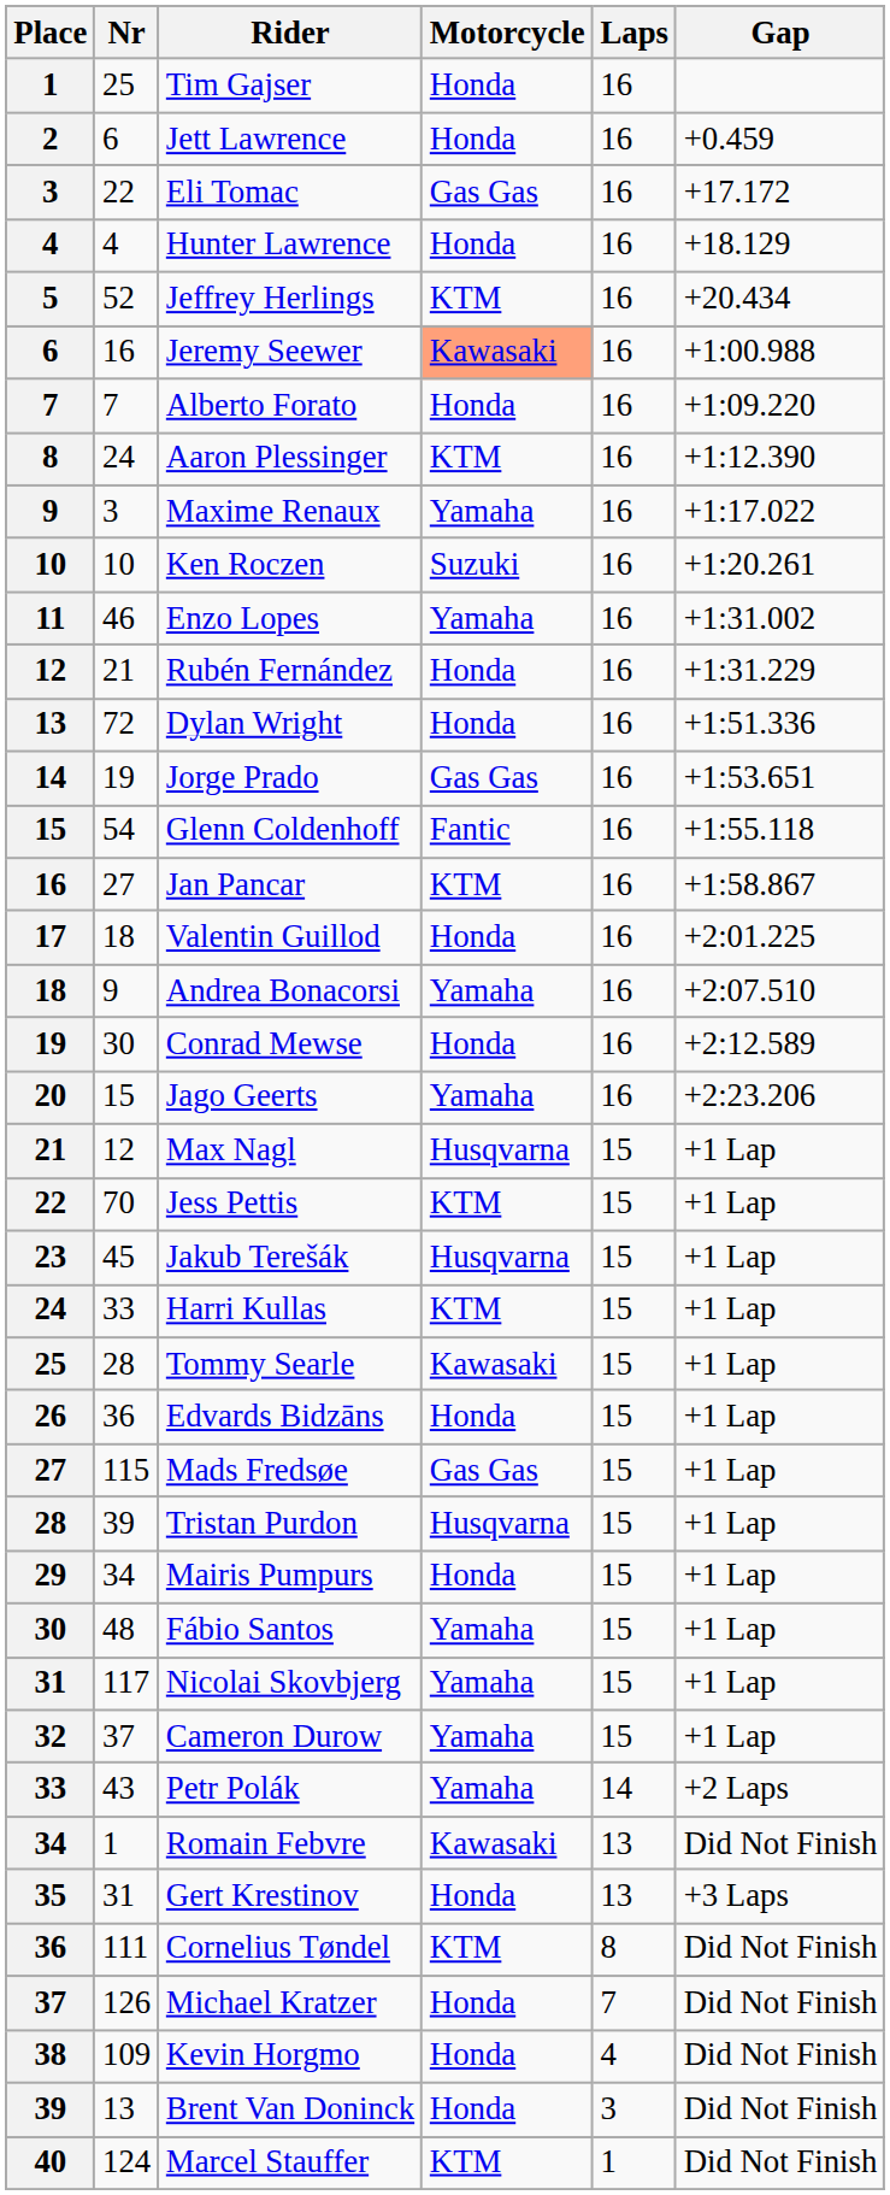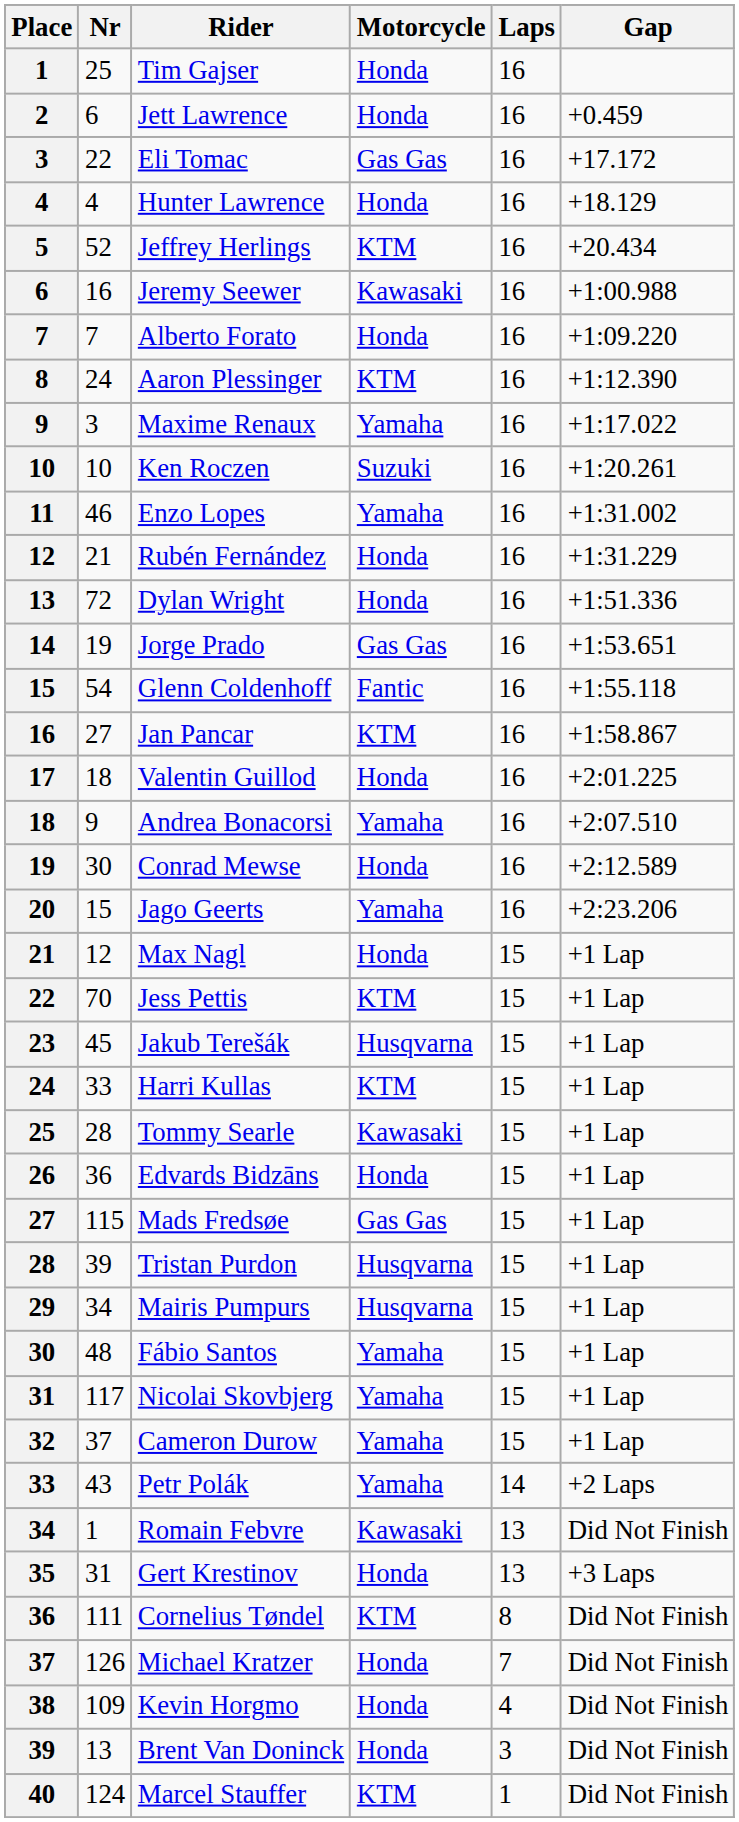 <table class="wikitable" style="font-size: 85%">
 <tr>
 <th>Place</th>
 <th>Nr</th>
 <th>Rider</th>
 <th>Motorcycle</th>
 <th>Laps</th>
 <th>Gap</th>
 </tr>
 <tr>
 <th>1</th>
 <td>25</td>
 <td> <a href='#'>Tim Gajser</a></td>
 <td><a href='#'>Honda</a></td>
 <td>16</td>
 <td></td>
 </tr>
 <tr>
 <th>2</th>
 <td>6</td>
 <td> <a href='#'>Jett Lawrence</a></td>
 <td><a href='#'>Honda</a></td>
 <td>16</td>
 <td>+0.459</td>
 </tr>
 <tr>
 <th>3</th>
 <td>22</td>
 <td> <a href='#'>Eli Tomac</a></td>
 <td><a href='#'>Gas Gas</a></td>
 <td>16</td>
 <td>+17.172</td>
 </tr>
 <tr>
 <th>4</th>
 <td>4</td>
 <td> <a href='#'>Hunter Lawrence</a></td>
 <td><a href='#'>Honda</a></td>
 <td>16</td>
 <td>+18.129</td>
 </tr>
 <tr>
 <th>5</th>
 <td>52</td>
 <td> <a href='#'>Jeffrey Herlings</a></td>
 <td><a href='#'>KTM</a></td>
 <td>16</td>
 <td>+20.434</td>
 </tr>
 <tr>
 <th>6</th>
 <td>16</td>
 <td> <a href='#'>Jeremy Seewer</a></td>
-<td style="background: lightsalmon;"><a href='#'>Kawasaki</a></td>
+<td><a href='#'>Kawasaki</a></td>
 <td>16</td>
 <td>+1:00.988</td>
 </tr>
 <tr>
 <th>7</th>
 <td>7</td>
 <td> <a href='#'>Alberto Forato</a></td>
 <td><a href='#'>Honda</a></td>
 <td>16</td>
 <td>+1:09.220</td>
 </tr>
 <tr>
 <th>8</th>
 <td>24</td>
 <td> <a href='#'>Aaron Plessinger</a></td>
 <td><a href='#'>KTM</a></td>
 <td>16</td>
 <td>+1:12.390</td>
 </tr>
 <tr>
 <th>9</th>
 <td>3</td>
 <td> <a href='#'>Maxime Renaux</a></td>
 <td><a href='#'>Yamaha</a></td>
 <td>16</td>
 <td>+1:17.022</td>
 </tr>
 <tr>
 <th>10</th>
 <td>10</td>
 <td> <a href='#'>Ken Roczen</a></td>
 <td><a href='#'>Suzuki</a></td>
 <td>16</td>
 <td>+1:20.261</td>
 </tr>
 <tr>
 <th>11</th>
 <td>46</td>
 <td> <a href='#'>Enzo Lopes</a></td>
 <td><a href='#'>Yamaha</a></td>
 <td>16</td>
 <td>+1:31.002</td>
 </tr>
 <tr>
 <th>12</th>
 <td>21</td>
 <td> <a href='#'>Rubén Fernández</a></td>
 <td><a href='#'>Honda</a></td>
 <td>16</td>
 <td>+1:31.229</td>
 </tr>
 <tr>
 <th>13</th>
 <td>72</td>
 <td> <a href='#'>Dylan Wright</a></td>
 <td><a href='#'>Honda</a></td>
 <td>16</td>
 <td>+1:51.336</td>
 </tr>
 <tr>
 <th>14</th>
 <td>19</td>
 <td> <a href='#'>Jorge Prado</a></td>
 <td><a href='#'>Gas Gas</a></td>
 <td>16</td>
 <td>+1:53.651</td>
 </tr>
 <tr>
 <th>15</th>
 <td>54</td>
 <td> <a href='#'>Glenn Coldenhoff</a></td>
 <td><a href='#'>Fantic</a></td>
 <td>16</td>
 <td>+1:55.118</td>
 </tr>
 <tr>
 <th>16</th>
 <td>27</td>
 <td> <a href='#'>Jan Pancar</a></td>
 <td><a href='#'>KTM</a></td>
 <td>16</td>
 <td>+1:58.867</td>
 </tr>
 <tr>
 <th>17</th>
 <td>18</td>
 <td> <a href='#'>Valentin Guillod</a></td>
 <td><a href='#'>Honda</a></td>
 <td>16</td>
 <td>+2:01.225</td>
 </tr>
 <tr>
 <th>18</th>
 <td>9</td>
 <td> <a href='#'>Andrea Bonacorsi</a></td>
 <td><a href='#'>Yamaha</a></td>
 <td>16</td>
 <td>+2:07.510</td>
 </tr>
 <tr>
 <th>19</th>
 <td>30</td>
 <td> <a href='#'>Conrad Mewse</a></td>
 <td><a href='#'>Honda</a></td>
 <td>16</td>
 <td>+2:12.589</td>
 </tr>
 <tr>
 <th>20</th>
 <td>15</td>
 <td> <a href='#'>Jago Geerts</a></td>
 <td><a href='#'>Yamaha</a></td>
 <td>16</td>
 <td>+2:23.206</td>
 </tr>
 <tr>
 <th>21</th>
 <td>12</td>
 <td> <a href='#'>Max Nagl</a></td>
-<td><a href='#'>Husqvarna</a></td>
+<td><a href='#'>Honda</a></td>
 <td>15</td>
 <td>+1 Lap</td>
 </tr>
 <tr>
 <th>22</th>
 <td>70</td>
 <td> <a href='#'>Jess Pettis</a></td>
 <td><a href='#'>KTM</a></td>
 <td>15</td>
 <td>+1 Lap</td>
 </tr>
 <tr>
 <th>23</th>
 <td>45</td>
 <td> <a href='#'>Jakub Terešák</a></td>
 <td><a href='#'>Husqvarna</a></td>
 <td>15</td>
 <td>+1 Lap</td>
 </tr>
 <tr>
 <th>24</th>
 <td>33</td>
 <td> <a href='#'>Harri Kullas</a></td>
 <td><a href='#'>KTM</a></td>
 <td>15</td>
 <td>+1 Lap</td>
 </tr>
 <tr>
 <th>25</th>
 <td>28</td>
 <td> <a href='#'>Tommy Searle</a></td>
 <td><a href='#'>Kawasaki</a></td>
 <td>15</td>
 <td>+1 Lap</td>
 </tr>
 <tr>
 <th>26</th>
 <td>36</td>
 <td> <a href='#'>Edvards Bidzāns</a></td>
 <td><a href='#'>Honda</a></td>
 <td>15</td>
 <td>+1 Lap</td>
 </tr>
 <tr>
 <th>27</th>
 <td>115</td>
 <td> <a href='#'>Mads Fredsøe</a></td>
 <td><a href='#'>Gas Gas</a></td>
 <td>15</td>
 <td>+1 Lap</td>
 </tr>
 <tr>
 <th>28</th>
 <td>39</td>
 <td> <a href='#'>Tristan Purdon</a></td>
 <td><a href='#'>Husqvarna</a></td>
 <td>15</td>
 <td>+1 Lap</td>
 </tr>
 <tr>
 <th>29</th>
 <td>34</td>
 <td> <a href='#'>Mairis Pumpurs</a></td>
-<td><a href='#'>Honda</a></td>
+<td><a href='#'>Husqvarna</a></td>
 <td>15</td>
 <td>+1 Lap</td>
 </tr>
 <tr>
 <th>30</th>
 <td>48</td>
 <td> <a href='#'>Fábio Santos</a></td>
 <td><a href='#'>Yamaha</a></td>
 <td>15</td>
 <td>+1 Lap</td>
 </tr>
 <tr>
 <th>31</th>
 <td>117</td>
 <td> <a href='#'>Nicolai Skovbjerg</a></td>
 <td><a href='#'>Yamaha</a></td>
 <td>15</td>
 <td>+1 Lap</td>
 </tr>
 <tr>
 <th>32</th>
 <td>37</td>
 <td> <a href='#'>Cameron Durow</a></td>
 <td><a href='#'>Yamaha</a></td>
 <td>15</td>
 <td>+1 Lap</td>
 </tr>
 <tr>
 <th>33</th>
 <td>43</td>
 <td> <a href='#'>Petr Polák</a></td>
 <td><a href='#'>Yamaha</a></td>
 <td>14</td>
 <td>+2 Laps</td>
 </tr>
 <tr>
 <th>34</th>
 <td>1</td>
 <td> <a href='#'>Romain Febvre</a></td>
 <td><a href='#'>Kawasaki</a></td>
 <td>13</td>
 <td>Did Not Finish</td>
 </tr>
 <tr>
 <th>35</th>
 <td>31</td>
 <td> <a href='#'>Gert Krestinov</a></td>
 <td><a href='#'>Honda</a></td>
 <td>13</td>
 <td>+3 Laps</td>
 </tr>
 <tr>
 <th>36</th>
 <td>111</td>
 <td> <a href='#'>Cornelius Tøndel</a></td>
 <td><a href='#'>KTM</a></td>
 <td>8</td>
 <td>Did Not Finish</td>
 </tr>
 <tr>
 <th>37</th>
 <td>126</td>
 <td> <a href='#'>Michael Kratzer</a></td>
 <td><a href='#'>Honda</a></td>
 <td>7</td>
 <td>Did Not Finish</td>
 </tr>
 <tr>
 <th>38</th>
 <td>109</td>
 <td> <a href='#'>Kevin Horgmo</a></td>
 <td><a href='#'>Honda</a></td>
 <td>4</td>
 <td>Did Not Finish</td>
 </tr>
 <tr>
 <th>39</th>
 <td>13</td>
 <td> <a href='#'>Brent Van Doninck</a></td>
 <td><a href='#'>Honda</a></td>
 <td>3</td>
 <td>Did Not Finish</td>
 </tr>
 <tr>
 <th>40</th>
 <td>124</td>
 <td> <a href='#'>Marcel Stauffer</a></td>
 <td><a href='#'>KTM</a></td>
 <td>1</td>
 <td>Did Not Finish</td>
 </tr>
 <tr>
 </tr>
 </table>
